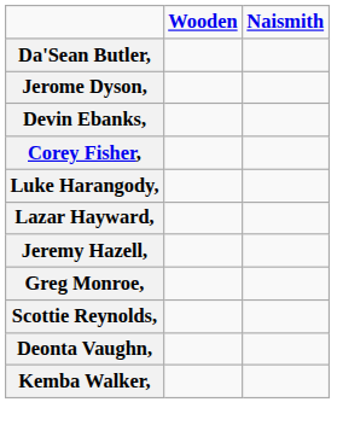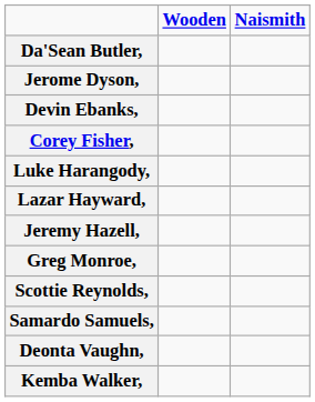 <table class="wikitable" style="white-space:nowrap; font-size:90%;">
 <tr>
 <td></td>
 <td><strong><a href='#'>Wooden</a></strong></td>
 <td><strong><a href='#'>Naismith</a></strong></td>
 </tr>
 <tr>
 <th>Da'Sean Butler, </th>
 <td></td>
 <td></td>
 </tr>
 <tr>
 <th>Jerome Dyson, </th>
 <td></td>
 <td></td>
 </tr>
 <tr>
 <th>Devin Ebanks, </th>
 <td></td>
 <td></td>
 </tr>
 <tr>
 <th><a href='#'>Corey Fisher</a>, </th>
 <td></td>
 <td></td>
 </tr>
 <tr>
 <th>Luke Harangody, </th>
 <td></td>
 <td></td>
 </tr>
 <tr>
 <th>Lazar Hayward, </th>
 <td></td>
 <td></td>
 </tr>
 <tr>
 <th>Jeremy Hazell, </th>
 <td></td>
 <td></td>
 </tr>
 <tr>
 <th>Greg Monroe, </th>
 <td></td>
 <td></td>
 </tr>
 <tr>
 <th>Scottie Reynolds, </th>
 <td></td>
 <td></td>
 </tr>
 <tr>
+<th>Samardo Samuels, </th>
+<td></td>
+<td></td>
+</tr>
+<tr>
 <th>Deonta Vaughn, </th>
 <td></td>
 <td></td>
 </tr>
 <tr>
 <th>Kemba Walker, </th>
 <td></td>
 <td></td>
 </tr>
 </table>
